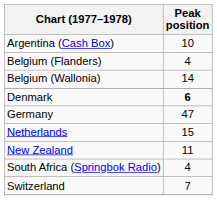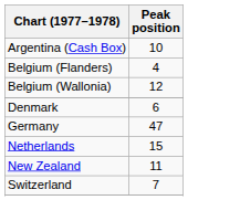 <table class="wikitable sortable">
 <tr>
 <th align="left">Chart (1977–1978)</th>
 <th align="left">Peak<br>position</th>
 </tr>
 <tr>
 <td>Argentina (<a href='#'>Cash Box</a>)</td>
 <td style="text-align:center;">10</td>
 </tr>
 <tr>
 <td>Belgium (Flanders)</td>
 <td style="text-align:center;">4</td>
 </tr>
 <tr>
 <td>Belgium (Wallonia)</td>
-<td style="text-align:center;">14</td>
+<td style="text-align:center;">12</td>
 </tr>
 <tr>
 </tr>
 <tr>
 <td>Denmark</td>
-<td style="text-align:center;"><strong>6</strong></td>
+<td style="text-align:center;">6</td>
 </tr>
 <tr>
 <td>Germany</td>
 <td style="text-align:center;">47</td>
 </tr>
 <tr>
 <td><a href='#'>Netherlands</a></td>
 <td style="text-align:center;">15</td>
 </tr>
 <tr>
 <td><a href='#'>New Zealand</a></td>
 <td style="text-align:center;">11</td>
 </tr>
 <tr>
-<td>South Africa (<a href='#'>Springbok Radio</a>)</td>
-<td align="center">4</td>
-</tr>
-<tr>
 <td>Switzerland </td>
 <td style="text-align:center;">7</td>
 </tr>
 <tr>
 </tr>
 <tr>
 </tr>
 <tr>
 </tr>
 </table>
